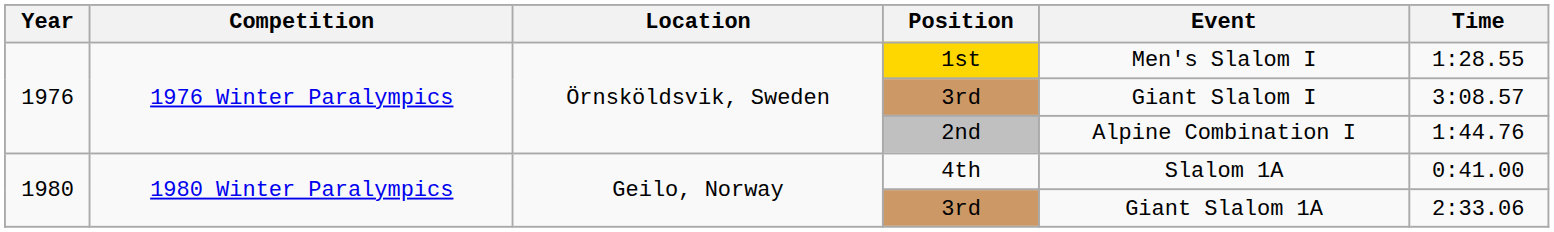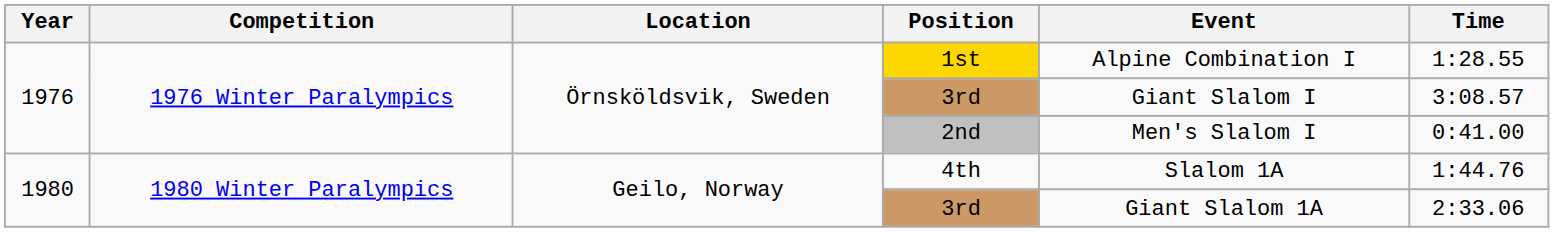 <table class="wikitable" width=65% style="font-size:90%; text-align:center;">
 <tr>
 <th>Year</th>
 <th>Competition</th>
 <th>Location</th>
 <th>Position</th>
 <th>Event</th>
 <th>Time</th>
 </tr>
 <tr>
 <td rowspan=3>1976</td>
 <td rowspan=3><a href='#'>1976 Winter Paralympics</a></td>
 <td rowspan=3>Örnsköldsvik, Sweden</td>
 <td bgcolor=gold>1st</td>
-<td>Men's Slalom I</td>
+<td>Alpine Combination I</td>
 <td>1:28.55</td>
 </tr>
 <tr>
 <td bgcolor=cc9966>3rd</td>
 <td>Giant Slalom I</td>
 <td>3:08.57</td>
 </tr>
 <tr>
 <td bgcolor=silver>2nd</td>
-<td>Alpine Combination I</td>
-<td>1:44.76</td>
+<td>Men's Slalom I</td>
+<td>0:41.00</td>
 </tr>
 <tr>
 <td rowspan=2>1980</td>
 <td rowspan=2><a href='#'>1980 Winter Paralympics</a></td>
 <td rowspan=2>Geilo, Norway</td>
 <td>4th</td>
 <td>Slalom 1A</td>
-<td>0:41.00</td>
+<td>1:44.76</td>
 </tr>
 <tr>
 <td bgcolor=cc9966>3rd</td>
 <td>Giant Slalom 1A</td>
 <td>2:33.06</td>
 </tr>
 </table>
